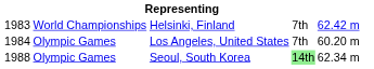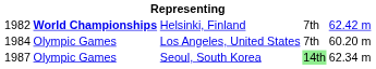 <table>
 <tr>
 <th colspan="5">Representing </th>
 </tr>
 <tr>
-<td>1983</td>
-<td><a href='#'>World Championships</a></td>
+<td>1982</td>
+<td><strong><a href='#'>World Championships</a></strong></td>
 <td><a href='#'>Helsinki, Finland</a></td>
 <td>7th</td>
 <td><a href='#'>62.42 m</a></td>
 </tr>
 <tr>
 <td>1984</td>
 <td><a href='#'>Olympic Games</a></td>
 <td><a href='#'>Los Angeles, United States</a></td>
 <td>7th</td>
 <td>60.20 m</td>
 </tr>
 <tr>
-<td>1988</td>
+<td>1987</td>
 <td><a href='#'>Olympic Games</a></td>
 <td><a href='#'>Seoul, South Korea</a></td>
 <td style="background: lightgreen;">14th</td>
 <td>62.34 m</td>
 </tr>
 </table>
